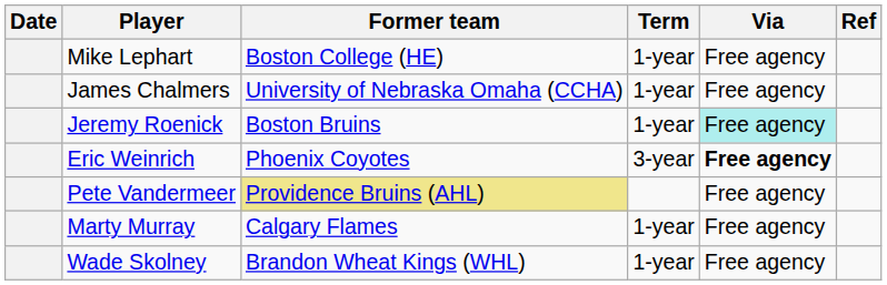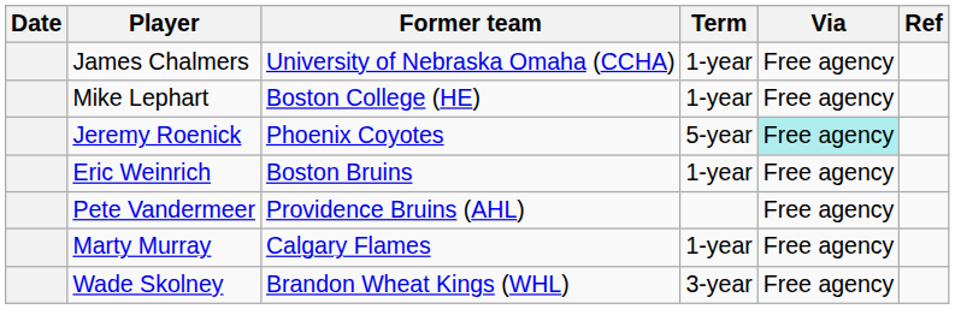 <table class="wikitable plainrowheaders">
 <tr style="background:#ddd; text-align:center;">
 <th>Date</th>
 <th>Player</th>
 <th>Former team</th>
 <th>Term</th>
 <th>Via</th>
 <th>Ref</th>
 </tr>
 <tr>
 <th scope="row"></th>
+<td>James Chalmers</td>
+<td><a href='#'>University of Nebraska Omaha</a> (<a href='#'>CCHA</a>)</td>
+<td>1-year</td>
+<td>Free agency</td>
+<td></td>
+</tr>
+<tr>
+<th scope="row"></th>
 <td>Mike Lephart</td>
 <td><a href='#'>Boston College</a> (<a href='#'>HE</a>)</td>
 <td>1-year</td>
 <td>Free agency</td>
 <td></td>
 </tr>
 <tr>
 <th scope="row"></th>
-<td>James Chalmers</td>
-<td><a href='#'>University of Nebraska Omaha</a> (<a href='#'>CCHA</a>)</td>
+<td><a href='#'>Jeremy Roenick</a></td>
+<td><a href='#'>Phoenix Coyotes</a></td>
+<td>5-year</td>
+<td style="background: paleturquoise;">Free agency</td>
+<td></td>
+</tr>
+<tr>
+<th scope="row"></th>
+<td><a href='#'>Eric Weinrich</a></td>
+<td><a href='#'>Boston Bruins</a></td>
 <td>1-year</td>
 <td>Free agency</td>
 <td></td>
 </tr>
 <tr>
 <th scope="row"></th>
-<td><a href='#'>Jeremy Roenick</a></td>
-<td><a href='#'>Boston Bruins</a></td>
-<td>1-year</td>
-<td style="background: paleturquoise;">Free agency</td>
-<td></td>
-</tr>
-<tr>
-<th scope="row"></th>
-<td><a href='#'>Eric Weinrich</a></td>
-<td><a href='#'>Phoenix Coyotes</a></td>
-<td>3-year</td>
-<td><strong>Free agency</strong></td>
-<td></td>
-</tr>
-<tr>
-<th scope="row"></th>
 <td><a href='#'>Pete Vandermeer</a></td>
-<td style="background: khaki;"><a href='#'>Providence Bruins</a> (<a href='#'>AHL</a>)</td>
+<td><a href='#'>Providence Bruins</a> (<a href='#'>AHL</a>)</td>
 <td></td>
 <td>Free agency</td>
 <td></td>
 </tr>
 <tr>
 <th scope="row"></th>
 <td><a href='#'>Marty Murray</a></td>
 <td><a href='#'>Calgary Flames</a></td>
 <td>1-year</td>
 <td>Free agency</td>
 <td></td>
 </tr>
 <tr>
 <th scope="row"></th>
 <td><a href='#'>Wade Skolney</a></td>
 <td><a href='#'>Brandon Wheat Kings</a> (<a href='#'>WHL</a>)</td>
-<td>1-year</td>
+<td>3-year</td>
 <td>Free agency</td>
 <td></td>
 </tr>
 </table>
